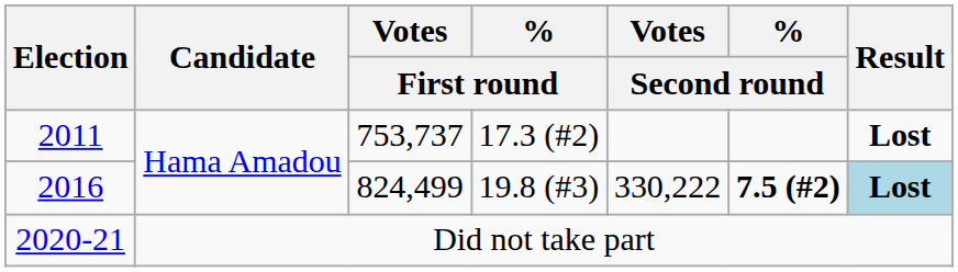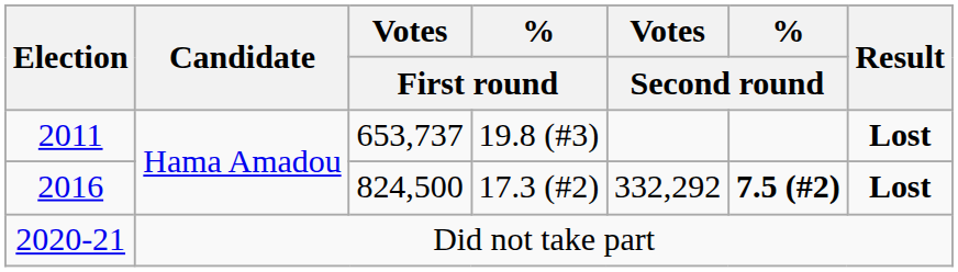 <table class="wikitable" style="text-align:center">
 <tr>
 <th rowspan="2">Election</th>
 <th rowspan="2">Candidate</th>
 <th>Votes</th>
 <th>%</th>
 <th>Votes</th>
 <th>%</th>
 <th rowspan="2">Result</th>
 </tr>
 <tr>
 <th colspan="2">First round</th>
 <th colspan="2">Second round</th>
 </tr>
 <tr>
 <td><a href='#'>2011</a></td>
 <td rowspan="2"><a href='#'>Hama Amadou</a></td>
-<td>753,737</td>
-<td>17.3 (#2)</td>
+<td>653,737</td>
+<td>19.8 (#3)</td>
 <td></td>
 <td></td>
 <td><strong>Lost</strong> </td>
 </tr>
 <tr>
 <td><a href='#'>2016</a></td>
-<td>824,499</td>
-<td>19.8 (#3)</td>
-<td>330,222</td>
+<td>824,500</td>
+<td>17.3 (#2)</td>
+<td>332,292</td>
 <td><strong>7.5 (#2)</strong></td>
-<td style="background: lightblue;"><strong>Lost</strong> </td>
+<td><strong>Lost</strong> </td>
 </tr>
 <tr>
 <td><a href='#'>2020-21</a></td>
 <td colspan = "7">Did not take part</td>
 </tr>
 </table>
